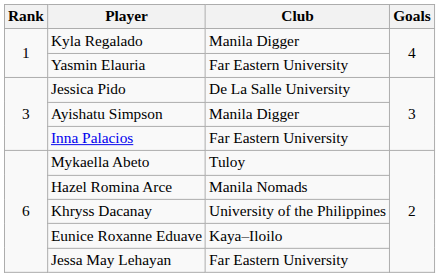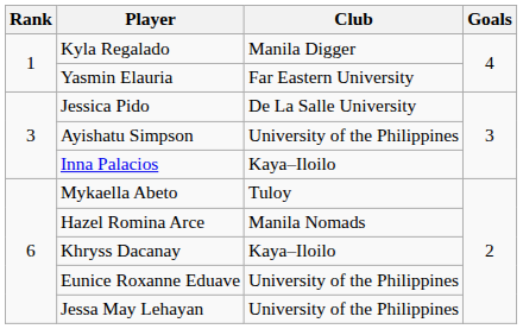 <table class="wikitable">
 <tr>
 <th>Rank</th>
 <th>Player</th>
 <th>Club</th>
 <th>Goals</th>
 </tr>
 <tr>
 <td rowspan="2" style="text-align:center;">1</td>
 <td> Kyla Regalado</td>
 <td>Manila Digger</td>
 <td rowspan="2" style="text-align:center;">4</td>
 </tr>
 <tr>
 <td> Yasmin Elauria</td>
 <td>Far Eastern University</td>
 </tr>
 <tr>
 <td rowspan="3" style="text-align:center;">3</td>
 <td> Jessica Pido</td>
 <td>De La Salle University</td>
 <td rowspan="3" style="text-align:center;">3</td>
 </tr>
 <tr>
 <td> Ayishatu Simpson</td>
-<td>Manila Digger</td>
+<td>University of the Philippines</td>
 </tr>
 <tr>
 <td> <a href='#'>Inna Palacios</a></td>
-<td>Far Eastern University</td>
+<td>Kaya–Iloilo</td>
 </tr>
 <tr>
 <td rowspan="5" style="text-align:center;">6</td>
 <td> Mykaella Abeto</td>
 <td>Tuloy</td>
 <td rowspan="5" style="text-align:center;">2</td>
 </tr>
 <tr>
 <td> Hazel Romina Arce</td>
 <td>Manila Nomads</td>
 </tr>
 <tr>
 <td> Khryss Dacanay</td>
+<td>Kaya–Iloilo</td>
+</tr>
+<tr>
+<td> Eunice Roxanne Eduave</td>
 <td>University of the Philippines</td>
 </tr>
 <tr>
-<td> Eunice Roxanne Eduave</td>
-<td>Kaya–Iloilo</td>
-</tr>
-<tr>
 <td> Jessa May Lehayan</td>
-<td>Far Eastern University</td>
+<td>University of the Philippines</td>
 </tr>
 </table>
